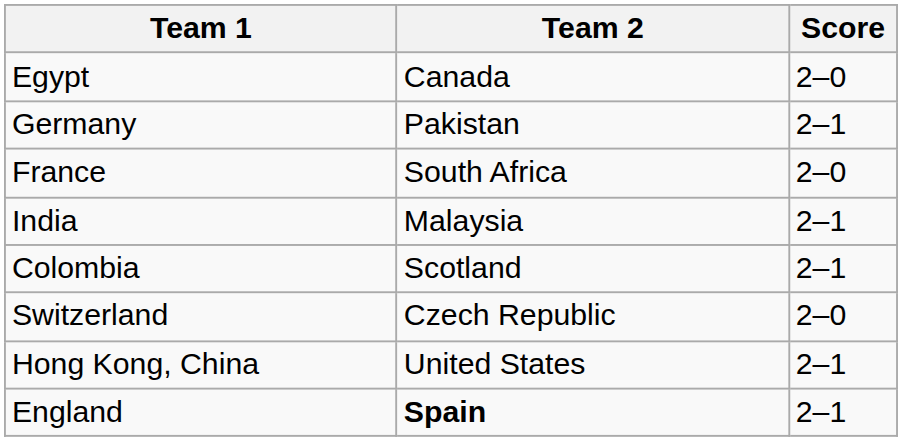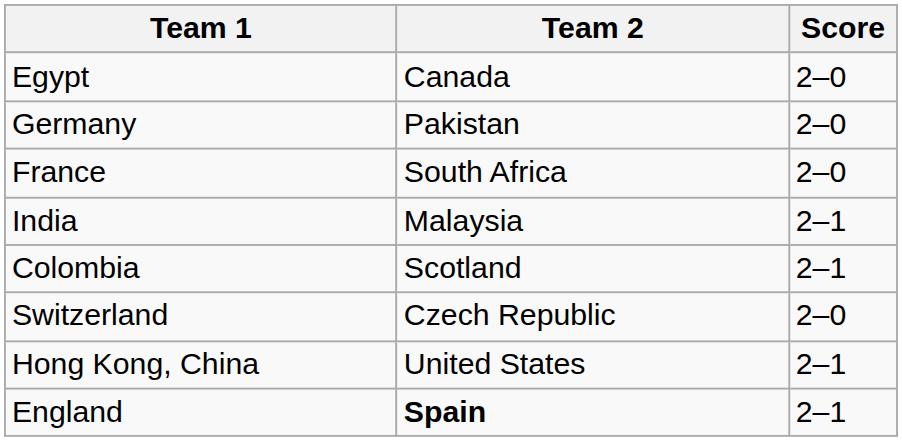 <table class="wikitable" style="font-size: 100%">
 <tr>
 <th width=200>Team 1</th>
 <th width=200>Team 2</th>
 <th width=50>Score</th>
 </tr>
 <tr>
 <td>Egypt</td>
 <td>Canada</td>
 <td>2–0</td>
 </tr>
 <tr>
 <td>Germany</td>
 <td>Pakistan</td>
-<td>2–1</td>
+<td>2–0</td>
 </tr>
 <tr>
 <td>France</td>
 <td>South Africa</td>
 <td>2–0</td>
 </tr>
 <tr>
 <td>India</td>
 <td>Malaysia</td>
 <td>2–1</td>
 </tr>
 <tr>
 <td>Colombia</td>
 <td>Scotland</td>
 <td>2–1</td>
 </tr>
 <tr>
 <td>Switzerland</td>
 <td>Czech Republic</td>
 <td>2–0</td>
 </tr>
 <tr>
 <td>Hong Kong, China</td>
 <td>United States</td>
 <td>2–1</td>
 </tr>
 <tr>
 <td>England</td>
 <td><strong>Spain</strong></td>
 <td>2–1</td>
 </tr>
 </table>
